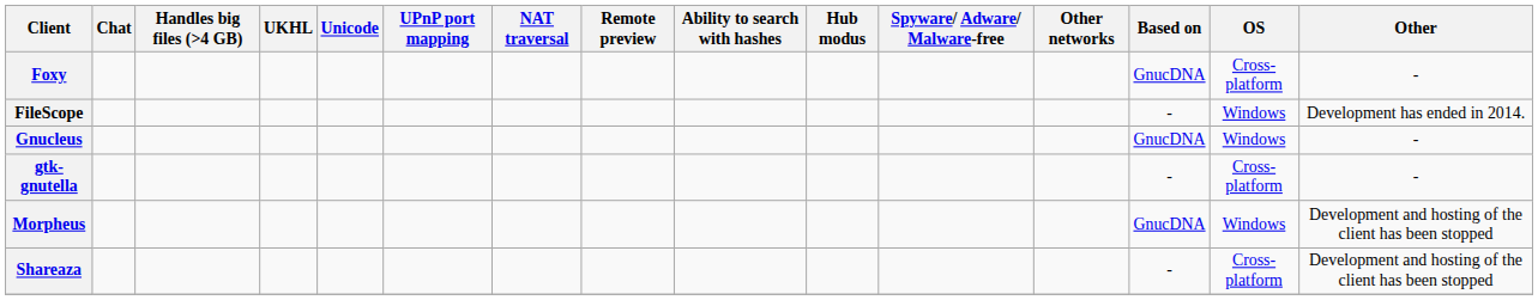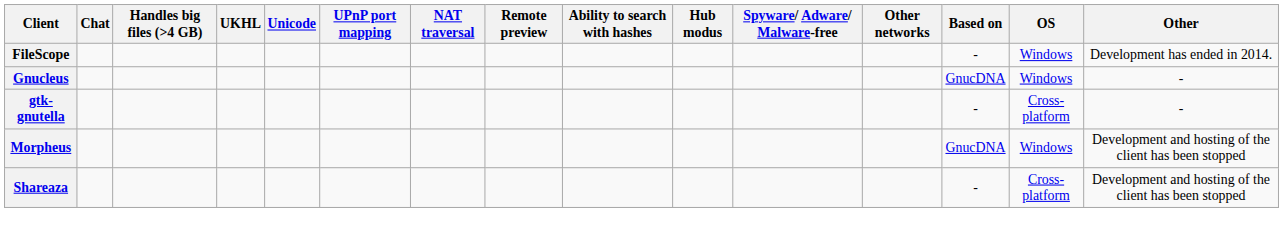 <table style="font-size: 85%; text-align: center;" class="wikitable">
 <tr>
 <th>Client</th>
 <th>Chat</th>
 <th>Handles big files (>4 GB)</th>
 <th>UKHL</th>
 <th><a href='#'>Unicode</a></th>
 <th><a href='#'>UPnP port mapping</a></th>
 <th><a href='#'>NAT traversal</a></th>
 <th>Remote preview</th>
 <th>Ability to search with hashes</th>
 <th>Hub modus</th>
 <th><a href='#'>Spyware</a>/ <a href='#'>Adware</a>/ <a href='#'>Malware</a>-free</th>
 <th>Other networks</th>
 <th>Based on</th>
 <th>OS</th>
 <th>Other</th>
-</tr>
-<tr>
-<th><a href='#'>Foxy</a></th>
-<td></td>
-<td></td>
-<td></td>
-<td></td>
-<td></td>
-<td></td>
-<td></td>
-<td></td>
-<td></td>
-<td></td>
-<td></td>
-<td><a href='#'>GnucDNA</a></td>
-<td><a href='#'>Cross-platform</a></td>
-<td>-</td>
 </tr>
 <tr>
 <th>FileScope</th>
 <td></td>
 <td></td>
 <td></td>
 <td></td>
 <td></td>
 <td></td>
 <td></td>
 <td></td>
 <td></td>
 <td></td>
 <td></td>
 <td>-</td>
 <td><a href='#'>Windows</a></td>
 <td>Development has ended in 2014.</td>
 </tr>
 <tr>
 <th><a href='#'>Gnucleus</a></th>
 <td></td>
 <td></td>
 <td></td>
 <td></td>
 <td></td>
 <td></td>
 <td></td>
 <td></td>
 <td></td>
 <td></td>
 <td></td>
 <td><a href='#'>GnucDNA</a></td>
 <td><a href='#'>Windows</a></td>
 <td>-</td>
 </tr>
 <tr>
 <th><a href='#'>gtk-gnutella</a></th>
 <td></td>
 <td></td>
 <td></td>
 <td></td>
 <td></td>
 <td></td>
 <td></td>
 <td></td>
 <td></td>
 <td></td>
 <td></td>
 <td>-</td>
 <td><a href='#'>Cross-platform</a></td>
 <td>-</td>
 </tr>
 <tr>
 <th><a href='#'>Morpheus</a></th>
 <td></td>
 <td></td>
 <td></td>
 <td></td>
 <td></td>
 <td></td>
 <td></td>
 <td></td>
 <td></td>
 <td></td>
 <td></td>
 <td><a href='#'>GnucDNA</a></td>
 <td><a href='#'>Windows</a></td>
 <td>Development and hosting of the client has been stopped</td>
 </tr>
 <tr>
 <th><a href='#'>Shareaza</a></th>
 <td></td>
 <td></td>
 <td></td>
 <td></td>
 <td></td>
 <td></td>
 <td></td>
 <td></td>
 <td></td>
 <td></td>
 <td></td>
 <td>-</td>
 <td><a href='#'>Cross-platform</a></td>
 <td>Development and hosting of the client has been stopped</td>
 </tr>
 <tr>
 </tr>
 </table>
